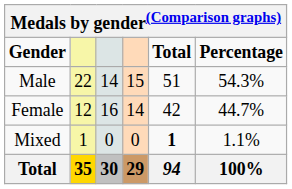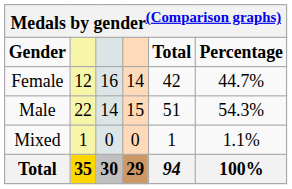 <table class="wikitable" style="font-size:95%">
 <tr style="background:#efefef;">
 <th colspan=6><strong>Medals by gender</strong><sup><a href='#'>(Comparison graphs)</a></sup></th>
 </tr>
 <tr style="text-align:center;">
 <td><strong>Gender</strong></td>
 <td style="background:#F7F6A8;"></td>
 <td style="background:#DCE5E5;"></td>
 <td style="background:#FFDAB9;"></td>
 <td><strong>Total</strong></td>
 <td><strong>Percentage</strong></td>
 </tr>
 <tr align=center>
+<td>Female</td>
+<td style="background:#F7F6A8;">12</td>
+<td style="background:#DCE5E5;">16</td>
+<td style="background:#FFDAB9;">14</td>
+<td>42</td>
+<td>44.7%</td>
+</tr>
+<tr align=center>
 <td>Male</td>
 <td style="background:#F7F6A8;">22</td>
 <td style="background:#DCE5E5;">14</td>
 <td style="background:#FFDAB9;">15</td>
 <td>51</td>
 <td>54.3%</td>
 </tr>
 <tr align=center>
-<td>Female</td>
-<td style="background:#F7F6A8;">12</td>
-<td style="background:#DCE5E5;">16</td>
-<td style="background:#FFDAB9;">14</td>
-<td>42</td>
-<td>44.7%</td>
-</tr>
-<tr align=center>
 <td>Mixed</td>
 <td style="background:#F7F6A8;">1</td>
 <td style="background:#DCE5E5;">0</td>
 <td style="background:#FFDAB9;">0</td>
-<td><strong>1</strong></td>
+<td>1</td>
 <td>1.1%</td>
 </tr>
 <tr align=center>
 <th><strong>Total</strong></th>
 <th style="background:gold;"><strong>35</strong></th>
 <th style="background:silver;"><strong>30</strong></th>
 <th style="background:#c96;"><strong>29</strong></th>
 <th><em>94</em></th>
 <th><strong>100%</strong></th>
 </tr>
 </table>
